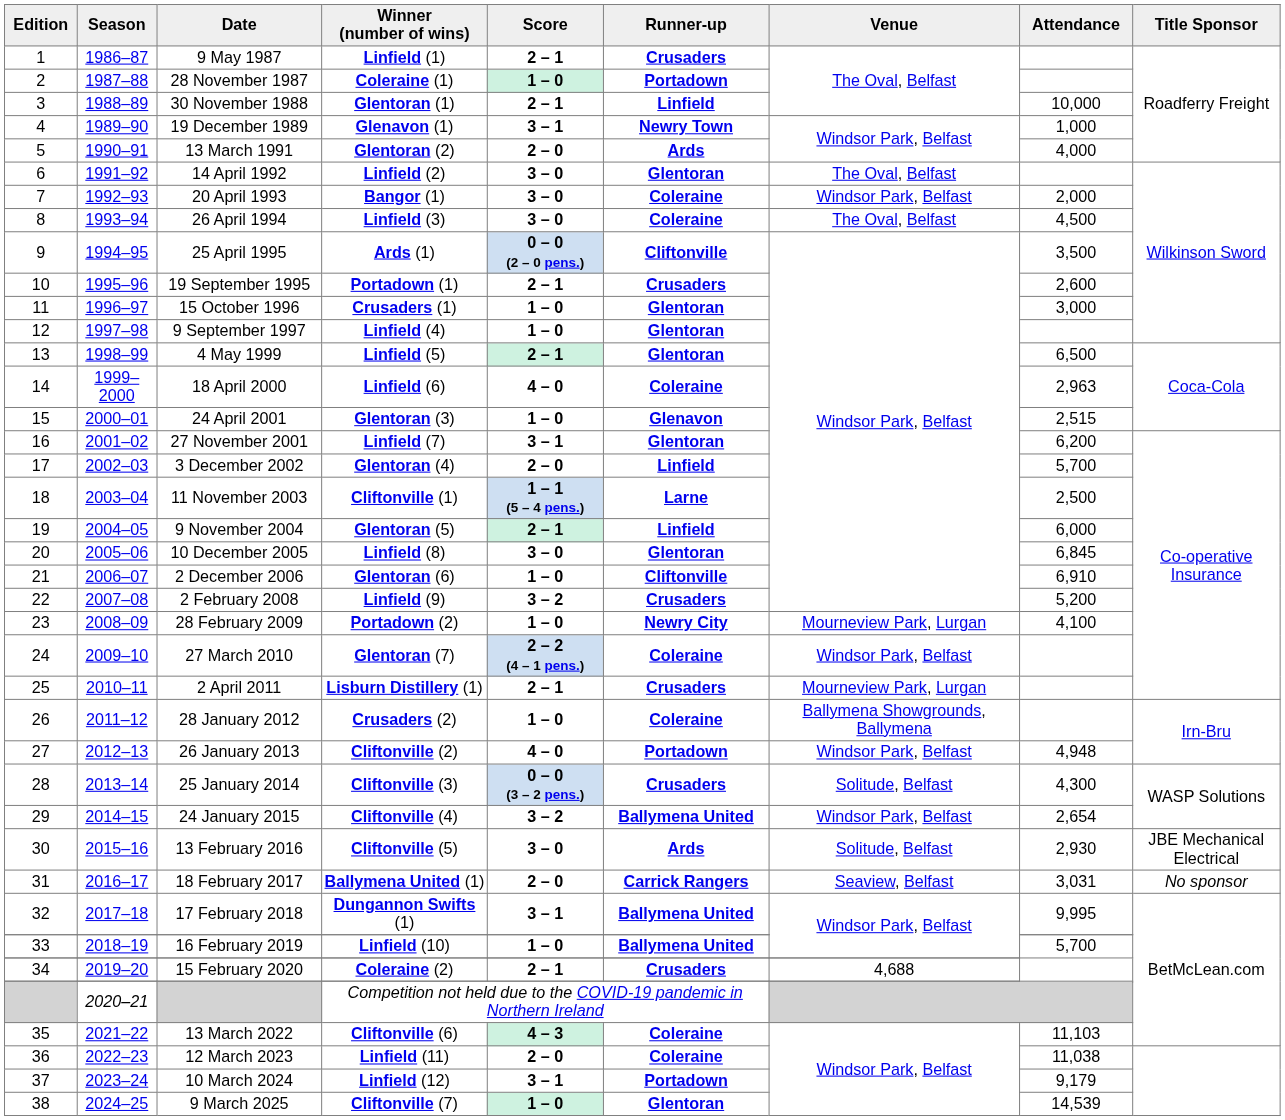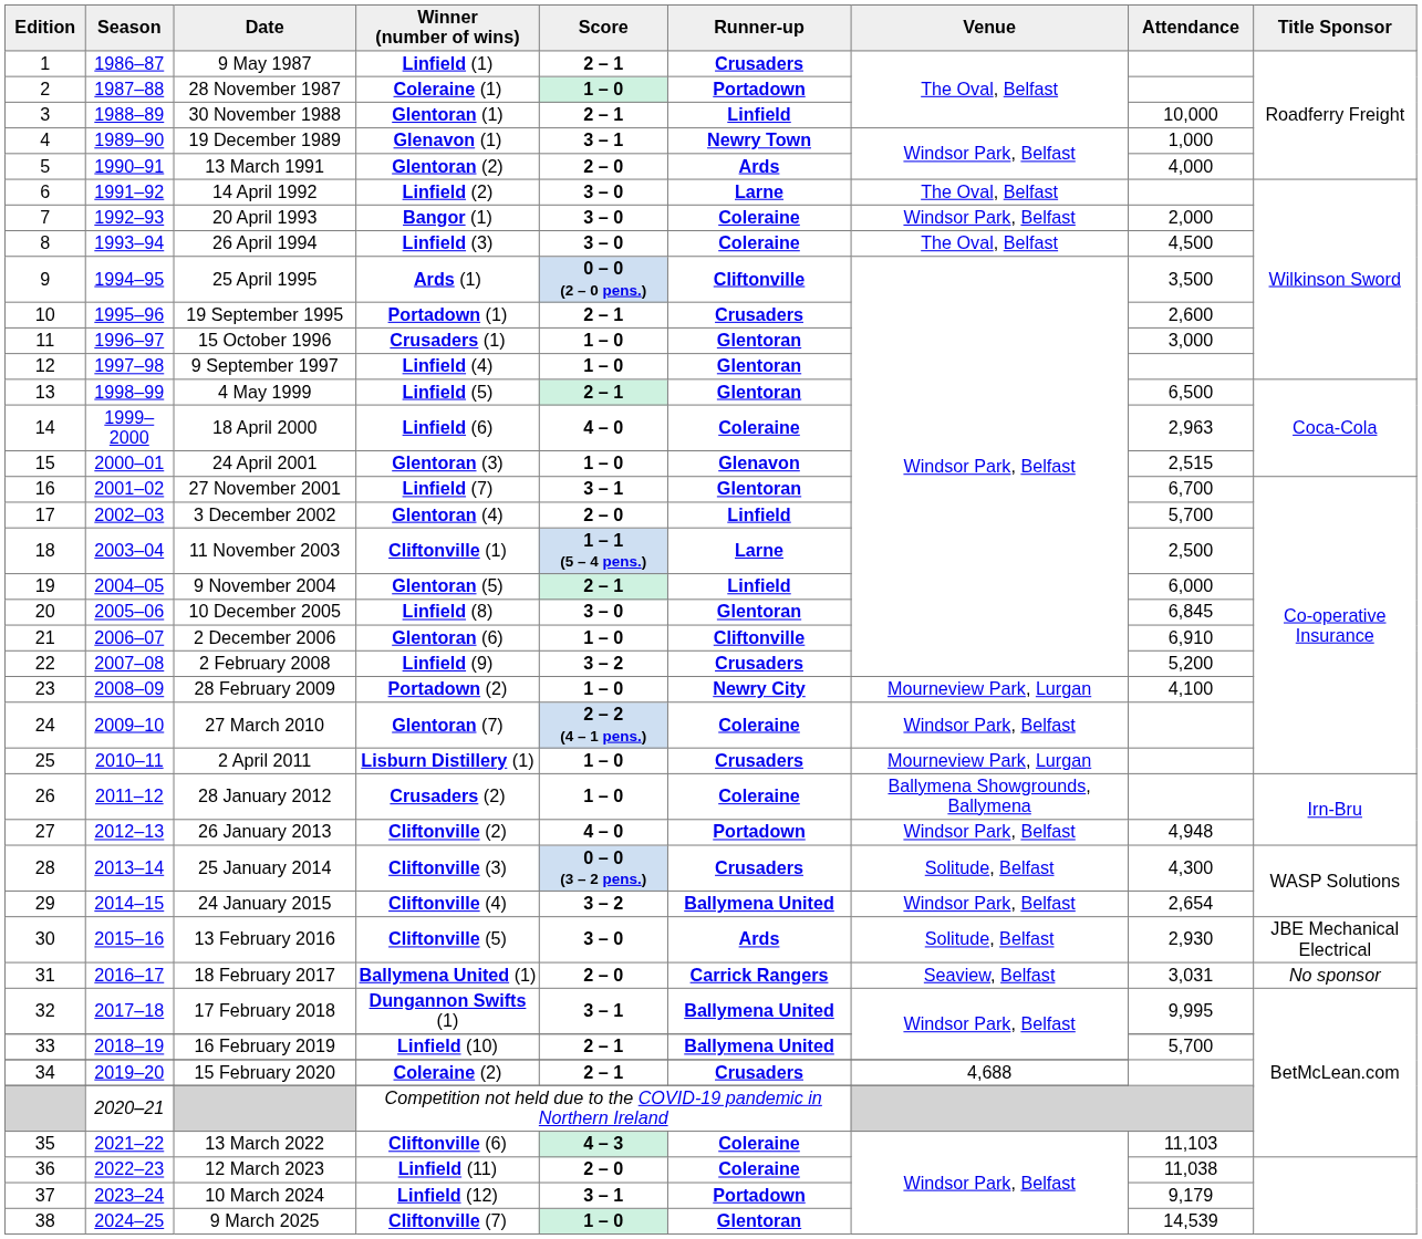 <table class="toccolours" border="1" cellpadding="2" style="border-collapse: collapse; text-align: center; width: 100%; margin: 4 left;">
 <tr style="background: #efefef;">
 <th width="10">Edition</th>
 <th width="60">Season</th>
 <th width="130">Date</th>
 <th width="130">Winner<br>(number of wins)</th>
 <th width="90">Score</th>
 <th width="130">Runner-up</th>
 <th width="200">Venue</th>
 <th width="40">Attendance</th>
 <th width="100">Title Sponsor</th>
 </tr>
 <tr align=center>
 <td>1</td>
 <td><a href='#'>1986–87</a></td>
 <td>9 May 1987</td>
 <td><strong><a href='#'>Linfield</a></strong> (1)</td>
 <td><strong>2 – 1</strong></td>
 <td><strong><a href='#'>Crusaders</a></strong></td>
 <td rowspan="3"><a href='#'>The Oval</a>, <a href='#'>Belfast</a></td>
 <td></td>
 <td rowspan="5">Roadferry Freight</td>
 </tr>
 <tr align=center>
 <td>2</td>
 <td><a href='#'>1987–88</a></td>
 <td>28 November 1987</td>
 <td><strong><a href='#'>Coleraine</a></strong> (1)</td>
 <td style="background:#cef2e0;"><strong>1 – 0 </strong></td>
 <td><strong><a href='#'>Portadown</a></strong></td>
 <td></td>
 </tr>
 <tr align=center>
 <td>3</td>
 <td><a href='#'>1988–89</a></td>
 <td>30 November 1988</td>
 <td><strong><a href='#'>Glentoran</a></strong> (1)</td>
 <td><strong>2 – 1</strong></td>
 <td><strong><a href='#'>Linfield</a></strong></td>
 <td>10,000</td>
 </tr>
 <tr align=center>
 <td>4</td>
 <td><a href='#'>1989–90</a></td>
 <td>19 December 1989</td>
 <td><strong><a href='#'>Glenavon</a></strong> (1)</td>
 <td><strong>3 – 1</strong></td>
 <td><strong><a href='#'>Newry Town</a></strong></td>
 <td rowspan="2"><a href='#'>Windsor Park</a>, <a href='#'>Belfast</a></td>
 <td>1,000</td>
 </tr>
 <tr align=center>
 <td>5</td>
 <td><a href='#'>1990–91</a></td>
 <td>13 March 1991</td>
 <td><strong><a href='#'>Glentoran</a></strong> (2)</td>
 <td><strong>2 – 0</strong></td>
 <td><strong><a href='#'>Ards</a></strong></td>
 <td>4,000</td>
 </tr>
 <tr align=center>
 <td>6</td>
 <td><a href='#'>1991–92</a></td>
 <td>14 April 1992</td>
 <td><strong><a href='#'>Linfield</a></strong> (2)</td>
 <td><strong>3 – 0</strong></td>
-<td><strong><a href='#'>Glentoran</a></strong></td>
+<td><strong><a href='#'>Larne</a></strong></td>
 <td><a href='#'>The Oval</a>, <a href='#'>Belfast</a></td>
 <td></td>
 <td rowspan="7"><a href='#'>Wilkinson Sword</a></td>
 </tr>
 <tr align=center>
 <td>7</td>
 <td><a href='#'>1992–93</a></td>
 <td>20 April 1993</td>
 <td><strong><a href='#'>Bangor</a></strong> (1)</td>
 <td><strong>3 – 0</strong></td>
 <td><strong><a href='#'>Coleraine</a></strong></td>
 <td><a href='#'>Windsor Park</a>, <a href='#'>Belfast</a></td>
 <td>2,000</td>
 </tr>
 <tr align=center>
 <td>8</td>
 <td><a href='#'>1993–94</a></td>
 <td>26 April 1994</td>
 <td><strong><a href='#'>Linfield</a></strong> (3)</td>
 <td><strong>3 – 0</strong></td>
 <td><strong><a href='#'>Coleraine</a></strong></td>
 <td><a href='#'>The Oval</a>, <a href='#'>Belfast</a></td>
 <td>4,500</td>
 </tr>
 <tr align=center>
 <td>9</td>
 <td><a href='#'>1994–95</a></td>
 <td>25 April 1995</td>
 <td><strong><a href='#'>Ards</a></strong> (1)</td>
 <td style="background:#cedff2;"><strong>0 – 0 <br><small>(2 – 0 <a href='#'>pens.</a>)</small></strong></td>
 <td><strong><a href='#'>Cliftonville</a></strong></td>
 <td rowspan="14"><a href='#'>Windsor Park</a>, <a href='#'>Belfast</a></td>
 <td>3,500</td>
 </tr>
 <tr align=center>
 <td>10</td>
 <td><a href='#'>1995–96</a></td>
 <td>19 September 1995</td>
 <td><strong><a href='#'>Portadown</a></strong> (1)</td>
 <td><strong>2 – 1</strong></td>
 <td><strong><a href='#'>Crusaders</a></strong></td>
 <td>2,600</td>
 </tr>
 <tr align=center>
 <td>11</td>
 <td><a href='#'>1996–97</a></td>
 <td>15 October 1996</td>
 <td><strong><a href='#'>Crusaders</a></strong> (1)</td>
 <td><strong>1 – 0</strong></td>
 <td><strong><a href='#'>Glentoran</a></strong></td>
 <td>3,000</td>
 </tr>
 <tr align=center>
 <td>12</td>
 <td><a href='#'>1997–98</a></td>
 <td>9 September 1997</td>
 <td><strong><a href='#'>Linfield</a></strong> (4)</td>
 <td><strong>1 – 0</strong></td>
 <td><strong><a href='#'>Glentoran</a></strong></td>
 <td></td>
 </tr>
 <tr align=center>
 <td>13</td>
 <td><a href='#'>1998–99</a></td>
 <td>4 May 1999</td>
 <td><strong><a href='#'>Linfield</a></strong> (5)</td>
 <td style="background:#cef2e0;"><strong>2 – 1 </strong></td>
 <td><strong><a href='#'>Glentoran</a></strong></td>
 <td>6,500</td>
 <td rowspan="3"><a href='#'>Coca-Cola</a></td>
 </tr>
 <tr align=center>
 <td>14</td>
 <td><a href='#'>1999–2000</a></td>
 <td>18 April 2000</td>
 <td><strong><a href='#'>Linfield</a></strong> (6)</td>
 <td><strong>4 – 0</strong></td>
 <td><strong><a href='#'>Coleraine</a></strong></td>
 <td>2,963</td>
 </tr>
 <tr align=center>
 <td>15</td>
 <td><a href='#'>2000–01</a></td>
 <td>24 April 2001</td>
 <td><strong><a href='#'>Glentoran</a></strong> (3)</td>
 <td><strong>1 – 0</strong></td>
 <td><strong><a href='#'>Glenavon</a></strong></td>
 <td>2,515</td>
 </tr>
 <tr align=center>
 <td>16</td>
 <td><a href='#'>2001–02</a></td>
 <td>27 November 2001</td>
 <td><strong><a href='#'>Linfield</a></strong> (7)</td>
 <td><strong>3 – 1</strong></td>
 <td><strong><a href='#'>Glentoran</a></strong></td>
-<td>6,200</td>
+<td>6,700</td>
 <td rowspan="10"><a href='#'>Co-operative Insurance</a></td>
 </tr>
 <tr align=center>
 <td>17</td>
 <td><a href='#'>2002–03</a></td>
 <td>3 December 2002</td>
 <td><strong><a href='#'>Glentoran</a></strong> (4)</td>
 <td><strong>2 – 0</strong></td>
 <td><strong><a href='#'>Linfield</a></strong></td>
 <td>5,700</td>
 </tr>
 <tr align=center>
 <td>18</td>
 <td><a href='#'>2003–04</a></td>
 <td>11 November 2003</td>
 <td><strong><a href='#'>Cliftonville</a></strong> (1)</td>
 <td style="background:#cedff2;"><strong>1 – 1 <br><small>(5 – 4 <a href='#'>pens.</a>)</small></strong></td>
 <td><strong><a href='#'>Larne</a></strong></td>
 <td>2,500</td>
 </tr>
 <tr align=center>
 <td>19</td>
 <td><a href='#'>2004–05</a></td>
 <td>9 November 2004</td>
 <td><strong><a href='#'>Glentoran</a></strong> (5)</td>
 <td style="background:#cef2e0;"><strong>2 – 1 </strong></td>
 <td><strong><a href='#'>Linfield</a></strong></td>
 <td>6,000</td>
 </tr>
 <tr align=center>
 <td>20</td>
 <td><a href='#'>2005–06</a></td>
 <td>10 December 2005</td>
 <td><strong><a href='#'>Linfield</a></strong> (8)</td>
 <td><strong>3 – 0</strong></td>
 <td><strong><a href='#'>Glentoran</a></strong></td>
 <td>6,845</td>
 </tr>
 <tr align=center>
 <td>21</td>
 <td><a href='#'>2006–07</a></td>
 <td>2 December 2006</td>
 <td><strong><a href='#'>Glentoran</a></strong> (6)</td>
 <td><strong>1 – 0</strong></td>
 <td><strong><a href='#'>Cliftonville</a></strong></td>
 <td>6,910</td>
 </tr>
 <tr align=center>
 <td>22</td>
 <td><a href='#'>2007–08</a></td>
 <td>2 February 2008</td>
 <td><strong><a href='#'>Linfield</a></strong> (9)</td>
 <td><strong>3 – 2</strong></td>
 <td><strong><a href='#'>Crusaders</a></strong></td>
 <td>5,200</td>
 </tr>
 <tr align=center>
 <td>23</td>
 <td><a href='#'>2008–09</a></td>
 <td>28 February 2009</td>
 <td><strong><a href='#'>Portadown</a></strong> (2)</td>
 <td><strong>1 – 0</strong></td>
 <td><strong><a href='#'>Newry City</a></strong></td>
 <td><a href='#'>Mourneview Park</a>, <a href='#'>Lurgan</a></td>
 <td>4,100</td>
 </tr>
 <tr align=center>
 <td>24</td>
 <td><a href='#'>2009–10</a></td>
 <td>27 March 2010</td>
 <td><strong><a href='#'>Glentoran</a></strong> (7)</td>
 <td style="background:#cedff2;"><strong>2 – 2 <br><small>(4 – 1 <a href='#'>pens.</a>)</small></strong></td>
 <td><strong><a href='#'>Coleraine</a></strong></td>
 <td><a href='#'>Windsor Park</a>, <a href='#'>Belfast</a></td>
 <td></td>
 </tr>
 <tr align=center>
 <td>25</td>
 <td><a href='#'>2010–11</a></td>
 <td>2 April 2011</td>
 <td><strong><a href='#'>Lisburn Distillery</a></strong> (1)</td>
-<td><strong>2 – 1</strong></td>
+<td><strong>1 – 0</strong></td>
 <td><strong><a href='#'>Crusaders</a></strong></td>
 <td><a href='#'>Mourneview Park</a>, <a href='#'>Lurgan</a></td>
 <td></td>
 </tr>
 <tr align=center>
 <td>26</td>
 <td><a href='#'>2011–12</a></td>
 <td>28 January 2012</td>
 <td><strong><a href='#'>Crusaders</a></strong> (2)</td>
 <td><strong>1 – 0</strong></td>
 <td><strong><a href='#'>Coleraine</a></strong></td>
 <td><a href='#'>Ballymena Showgrounds</a>, <a href='#'>Ballymena</a></td>
 <td></td>
 <td rowspan="2"><a href='#'>Irn-Bru</a></td>
 </tr>
 <tr align=center>
 <td>27</td>
 <td><a href='#'>2012–13</a></td>
 <td>26 January 2013</td>
 <td><strong><a href='#'>Cliftonville</a></strong> (2)</td>
 <td><strong>4 – 0</strong></td>
 <td><strong><a href='#'>Portadown</a></strong></td>
 <td><a href='#'>Windsor Park</a>, <a href='#'>Belfast</a></td>
 <td>4,948</td>
 </tr>
 <tr align=center>
 <td>28</td>
 <td><a href='#'>2013–14</a></td>
 <td>25 January 2014</td>
 <td><strong><a href='#'>Cliftonville</a></strong> (3)</td>
 <td style="background:#cedff2;"><strong>0 – 0 <br><small>(3 – 2 <a href='#'>pens.</a>)</small></strong></td>
 <td><strong><a href='#'>Crusaders</a></strong></td>
 <td><a href='#'>Solitude</a>, <a href='#'>Belfast</a></td>
 <td>4,300</td>
 <td rowspan="2">WASP Solutions</td>
 </tr>
 <tr align=center>
 <td>29</td>
 <td><a href='#'>2014–15</a></td>
 <td>24 January 2015</td>
 <td><strong><a href='#'>Cliftonville</a></strong> (4)</td>
 <td><strong>3 – 2</strong></td>
 <td><strong><a href='#'>Ballymena United</a></strong></td>
 <td><a href='#'>Windsor Park</a>, <a href='#'>Belfast</a></td>
 <td>2,654</td>
 </tr>
 <tr align=center>
 <td>30</td>
 <td><a href='#'>2015–16</a></td>
 <td>13 February 2016</td>
 <td><strong><a href='#'>Cliftonville</a></strong> (5)</td>
 <td><strong>3 – 0</strong></td>
 <td><strong><a href='#'>Ards</a></strong></td>
 <td><a href='#'>Solitude</a>, <a href='#'>Belfast</a></td>
 <td>2,930</td>
 <td>JBE Mechanical Electrical</td>
 </tr>
 <tr align=center>
 <td>31</td>
 <td><a href='#'>2016–17</a></td>
 <td>18 February 2017</td>
 <td><strong><a href='#'>Ballymena United</a></strong> (1)</td>
 <td><strong>2 – 0</strong></td>
 <td><strong><a href='#'>Carrick Rangers</a></strong></td>
 <td><a href='#'>Seaview</a>, <a href='#'>Belfast</a></td>
 <td>3,031</td>
 <td><em>No sponsor</em></td>
 </tr>
 <tr align=center>
 <td>32</td>
 <td><a href='#'>2017–18</a></td>
 <td>17 February 2018</td>
 <td><strong><a href='#'>Dungannon Swifts</a></strong> (1)</td>
 <td><strong>3 – 1</strong></td>
 <td><strong><a href='#'>Ballymena United</a></strong></td>
 <td rowspan="3"><a href='#'>Windsor Park</a>, <a href='#'>Belfast</a></td>
 <td>9,995</td>
 <td rowspan="8">BetMcLean.com</td>
 </tr>
 <tr>
 </tr>
 <tr align=center>
 <td>33</td>
 <td><a href='#'>2018–19</a></td>
 <td>16 February 2019</td>
 <td><strong><a href='#'>Linfield</a></strong> (10)</td>
-<td><strong>1 – 0</strong></td>
+<td><strong>2 – 1</strong></td>
 <td><strong><a href='#'>Ballymena United</a></strong></td>
 <td>5,700</td>
 </tr>
 <tr>
 </tr>
 <tr align=center>
 <td>34</td>
 <td><a href='#'>2019–20</a></td>
 <td>15 February 2020</td>
 <td><strong><a href='#'>Coleraine</a></strong> (2)</td>
 <td><strong>2 – 1</strong></td>
 <td><strong><a href='#'>Crusaders</a></strong></td>
 <td>4,688</td>
 </tr>
 <tr>
 </tr>
 <tr align=center>
 <td style="background-color:#D3D3D3"></td>
 <td><em>2020–21</em></td>
 <td style="background-color:#D3D3D3"></td>
 <td colspan="3"><em>Competition not held due to the <a href='#'>COVID-19 pandemic in Northern Ireland</a></em></td>
 <td colspan="2" style="background-color:#D3D3D3"></td>
 </tr>
 <tr align=center>
 <td>35</td>
 <td><a href='#'>2021–22</a></td>
 <td>13 March 2022</td>
 <td><strong><a href='#'>Cliftonville</a></strong> (6)</td>
 <td style="background:#cef2e0;"><strong>4 – 3 </strong></td>
 <td><strong><a href='#'>Coleraine</a></strong></td>
 <td rowspan="4"><a href='#'>Windsor Park</a>, <a href='#'>Belfast</a></td>
 <td>11,103</td>
 </tr>
 <tr align=center>
 <td>36</td>
 <td><a href='#'>2022–23</a></td>
 <td>12 March 2023</td>
 <td><strong><a href='#'>Linfield</a></strong> (11)</td>
 <td><strong>2 – 0</strong></td>
 <td><strong><a href='#'>Coleraine</a></strong></td>
 <td>11,038</td>
 </tr>
 <tr align=center>
 <td>37</td>
 <td><a href='#'>2023–24</a></td>
 <td>10 March 2024</td>
 <td><strong><a href='#'>Linfield</a></strong> (12)</td>
 <td><strong>3 – 1</strong></td>
 <td><strong><a href='#'>Portadown</a></strong></td>
 <td>9,179</td>
 </tr>
 <tr align=center>
 <td>38</td>
 <td><a href='#'>2024–25</a></td>
 <td>9 March 2025</td>
 <td><strong><a href='#'>Cliftonville</a></strong> (7)</td>
 <td style="background:#cef2e0;"><strong>1 – 0 </strong></td>
 <td><strong><a href='#'>Glentoran</a></strong></td>
 <td>14,539</td>
 </tr>
 </table>
